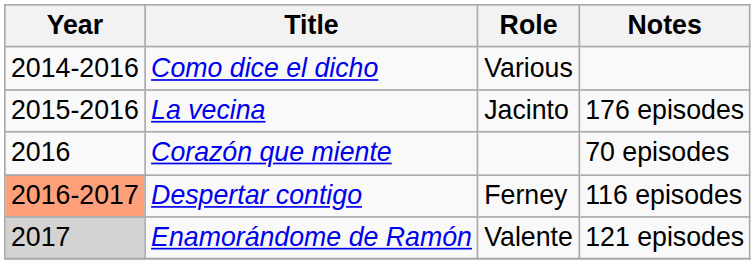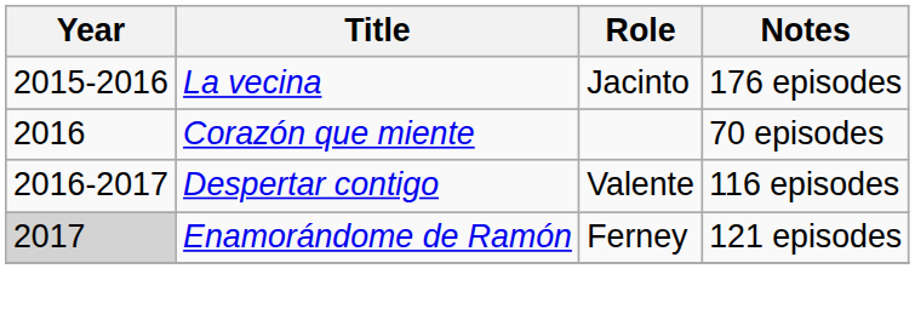 <table class="wikitable sortable">
 <tr>
 <th>Year</th>
 <th>Title</th>
 <th>Role</th>
 <th class="unsortable">Notes</th>
-</tr>
-<tr>
-<td>2014-2016</td>
-<td><em><a href='#'>Como dice el dicho</a></em></td>
-<td>Various</td>
-<td></td>
 </tr>
 <tr>
 <td>2015-2016</td>
 <td><em><a href='#'>La vecina</a></em></td>
 <td>Jacinto</td>
 <td>176 episodes</td>
 </tr>
 <tr>
 <td>2016</td>
 <td><em><a href='#'>Corazón que miente</a></em></td>
 <td></td>
 <td>70 episodes</td>
 </tr>
 <tr>
-<td style="background: lightsalmon;">2016-2017</td>
+<td>2016-2017</td>
 <td><em><a href='#'>Despertar contigo</a></em></td>
-<td>Ferney</td>
+<td>Valente</td>
 <td>116 episodes</td>
 </tr>
 <tr>
 <td style="background: lightgrey;">2017</td>
 <td><em><a href='#'>Enamorándome de Ramón</a></em></td>
-<td>Valente</td>
+<td>Ferney</td>
 <td>121 episodes</td>
 </tr>
 <tr>
 </tr>
 </table>
